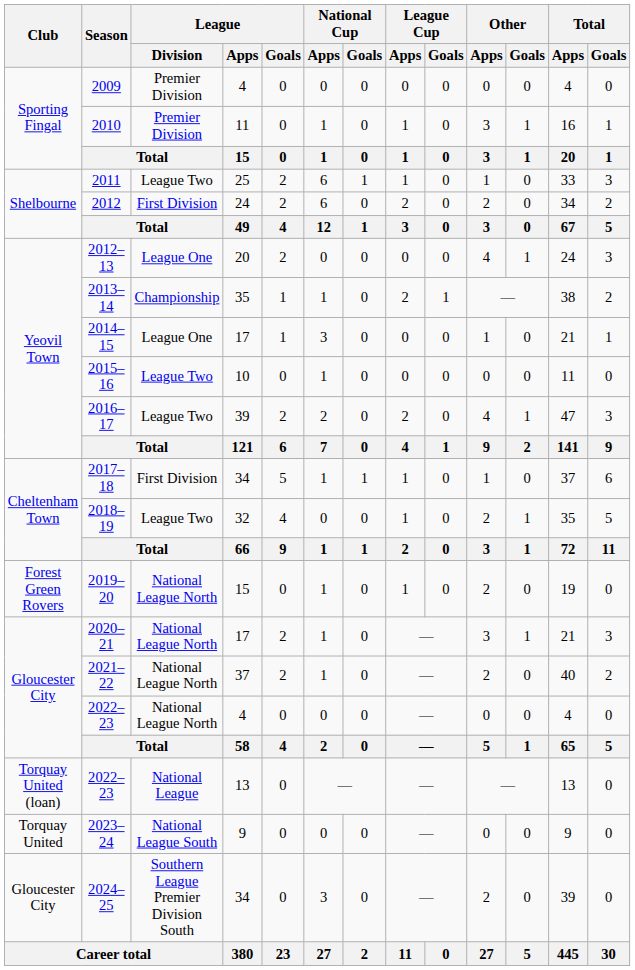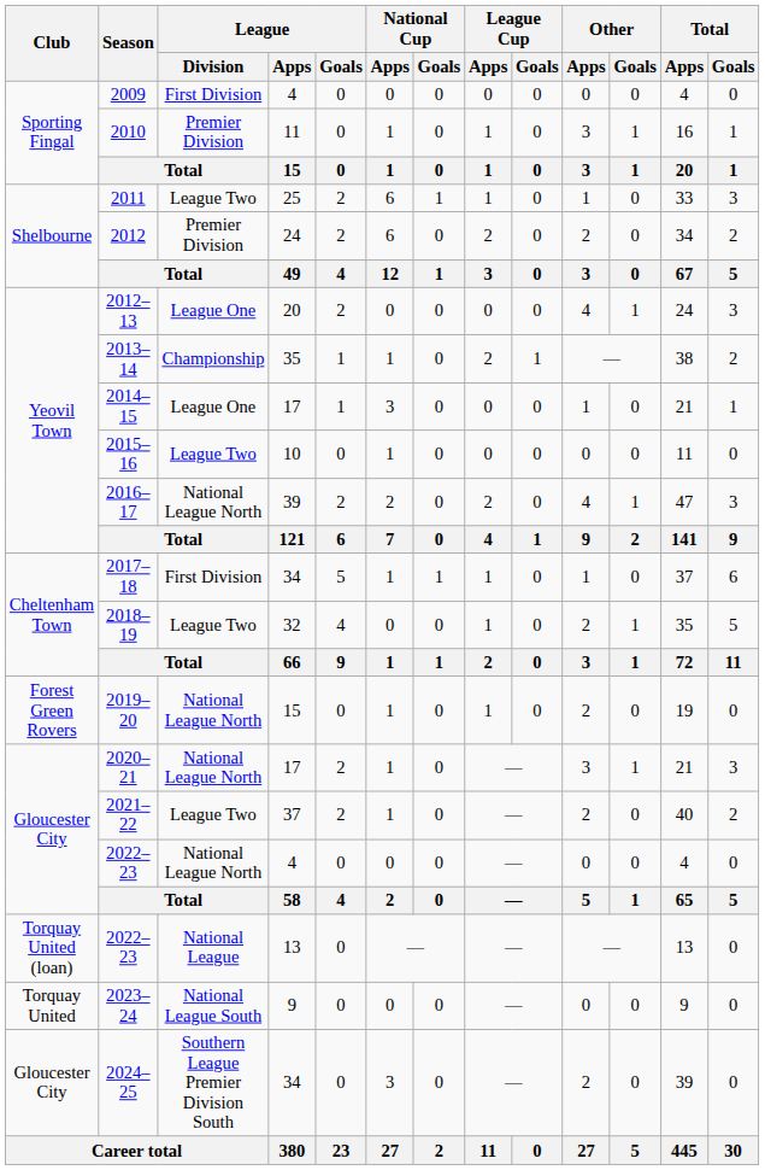 <table class=wikitable style="text-align: center">
 <tr>
 <th rowspan=2>Club</th>
 <th rowspan=2>Season</th>
 <th colspan=3>League</th>
 <th colspan=2>National Cup</th>
 <th colspan=2>League Cup</th>
 <th colspan=2>Other</th>
 <th colspan=2>Total</th>
 </tr>
 <tr>
 <th>Division</th>
 <th>Apps</th>
 <th>Goals</th>
 <th>Apps</th>
 <th>Goals</th>
 <th>Apps</th>
 <th>Goals</th>
 <th>Apps</th>
 <th>Goals</th>
 <th>Apps</th>
 <th>Goals</th>
 </tr>
 <tr>
 <td rowspan=3><a href='#'>Sporting Fingal</a></td>
 <td><a href='#'>2009</a></td>
-<td>Premier Division</td>
+<td><a href='#'>First Division</a></td>
 <td>4</td>
 <td>0</td>
 <td>0</td>
 <td>0</td>
 <td>0</td>
 <td>0</td>
 <td>0</td>
 <td>0</td>
 <td>4</td>
 <td>0</td>
 </tr>
 <tr>
 <td><a href='#'>2010</a></td>
 <td><a href='#'>Premier Division</a></td>
 <td>11</td>
 <td>0</td>
 <td>1</td>
 <td>0</td>
 <td>1</td>
 <td>0</td>
 <td>3</td>
 <td>1</td>
 <td>16</td>
 <td>1</td>
 </tr>
 <tr>
 <th colspan=2>Total</th>
 <th>15</th>
 <th>0</th>
 <th>1</th>
 <th>0</th>
 <th>1</th>
 <th>0</th>
 <th>3</th>
 <th>1</th>
 <th>20</th>
 <th>1</th>
 </tr>
 <tr>
 <td rowspan=3><a href='#'>Shelbourne</a></td>
 <td><a href='#'>2011</a></td>
 <td>League Two</td>
 <td>25</td>
 <td>2</td>
 <td>6</td>
 <td>1</td>
 <td>1</td>
 <td>0</td>
 <td>1</td>
 <td>0</td>
 <td>33</td>
 <td>3</td>
 </tr>
 <tr>
 <td><a href='#'>2012</a></td>
-<td><a href='#'>First Division</a></td>
+<td>Premier Division</td>
 <td>24</td>
 <td>2</td>
 <td>6</td>
 <td>0</td>
 <td>2</td>
 <td>0</td>
 <td>2</td>
 <td>0</td>
 <td>34</td>
 <td>2</td>
 </tr>
 <tr>
 <th colspan=2>Total</th>
 <th>49</th>
 <th>4</th>
 <th>12</th>
 <th>1</th>
 <th>3</th>
 <th>0</th>
 <th>3</th>
 <th>0</th>
 <th>67</th>
 <th>5</th>
 </tr>
 <tr>
 <td rowspan=6><a href='#'>Yeovil Town</a></td>
 <td><a href='#'>2012–13</a></td>
 <td><a href='#'>League One</a></td>
 <td>20</td>
 <td>2</td>
 <td>0</td>
 <td>0</td>
 <td>0</td>
 <td>0</td>
 <td>4</td>
 <td>1</td>
 <td>24</td>
 <td>3</td>
 </tr>
 <tr>
 <td><a href='#'>2013–14</a></td>
 <td><a href='#'>Championship</a></td>
 <td>35</td>
 <td>1</td>
 <td>1</td>
 <td>0</td>
 <td>2</td>
 <td>1</td>
 <td colspan=2>—</td>
 <td>38</td>
 <td>2</td>
 </tr>
 <tr>
 <td><a href='#'>2014–15</a></td>
 <td>League One</td>
 <td>17</td>
 <td>1</td>
 <td>3</td>
 <td>0</td>
 <td>0</td>
 <td>0</td>
 <td>1</td>
 <td>0</td>
 <td>21</td>
 <td>1</td>
 </tr>
 <tr>
 <td><a href='#'>2015–16</a></td>
 <td><a href='#'>League Two</a></td>
 <td>10</td>
 <td>0</td>
 <td>1</td>
 <td>0</td>
 <td>0</td>
 <td>0</td>
 <td>0</td>
 <td>0</td>
 <td>11</td>
 <td>0</td>
 </tr>
 <tr>
 <td><a href='#'>2016–17</a></td>
-<td>League Two</td>
+<td>National League North</td>
 <td>39</td>
 <td>2</td>
 <td>2</td>
 <td>0</td>
 <td>2</td>
 <td>0</td>
 <td>4</td>
 <td>1</td>
 <td>47</td>
 <td>3</td>
 </tr>
 <tr>
 <th colspan=2>Total</th>
 <th>121</th>
 <th>6</th>
 <th>7</th>
 <th>0</th>
 <th>4</th>
 <th>1</th>
 <th>9</th>
 <th>2</th>
 <th>141</th>
 <th>9</th>
 </tr>
 <tr>
 <td rowspan=3><a href='#'>Cheltenham Town</a></td>
 <td><a href='#'>2017–18</a></td>
 <td>First Division</td>
 <td>34</td>
 <td>5</td>
 <td>1</td>
 <td>1</td>
 <td>1</td>
 <td>0</td>
 <td>1</td>
 <td>0</td>
 <td>37</td>
 <td>6</td>
 </tr>
 <tr>
 <td><a href='#'>2018–19</a></td>
 <td>League Two</td>
 <td>32</td>
 <td>4</td>
 <td>0</td>
 <td>0</td>
 <td>1</td>
 <td>0</td>
 <td>2</td>
 <td>1</td>
 <td>35</td>
 <td>5</td>
 </tr>
 <tr>
 <th colspan=2>Total</th>
 <th>66</th>
 <th>9</th>
 <th>1</th>
 <th>1</th>
 <th>2</th>
 <th>0</th>
 <th>3</th>
 <th>1</th>
 <th>72</th>
 <th>11</th>
 </tr>
 <tr>
 <td><a href='#'>Forest Green Rovers</a></td>
 <td><a href='#'>2019–20</a></td>
 <td><a href='#'>National League North</a></td>
 <td>15</td>
 <td>0</td>
 <td>1</td>
 <td>0</td>
 <td>1</td>
 <td>0</td>
 <td>2</td>
 <td>0</td>
 <td>19</td>
 <td>0</td>
 </tr>
 <tr>
 <td rowspan=4><a href='#'>Gloucester City</a></td>
 <td><a href='#'>2020–21</a></td>
 <td><a href='#'>National League North</a></td>
 <td>17</td>
 <td>2</td>
 <td>1</td>
 <td>0</td>
 <td colspan=2>—</td>
 <td>3</td>
 <td>1</td>
 <td>21</td>
 <td>3</td>
 </tr>
 <tr>
 <td><a href='#'>2021–22</a></td>
-<td>National League North</td>
+<td>League Two</td>
 <td>37</td>
 <td>2</td>
 <td>1</td>
 <td>0</td>
 <td colspan=2>—</td>
 <td>2</td>
 <td>0</td>
 <td>40</td>
 <td>2</td>
 </tr>
 <tr>
 <td><a href='#'>2022–23</a></td>
 <td>National League North</td>
 <td>4</td>
 <td>0</td>
 <td>0</td>
 <td>0</td>
 <td colspan=2>—</td>
 <td>0</td>
 <td>0</td>
 <td>4</td>
 <td>0</td>
 </tr>
 <tr>
 <th colspan=2>Total</th>
 <th>58</th>
 <th>4</th>
 <th>2</th>
 <th>0</th>
 <th colspan=2>—</th>
 <th>5</th>
 <th>1</th>
 <th>65</th>
 <th>5</th>
 </tr>
 <tr>
 <td><a href='#'>Torquay United</a> (loan)</td>
 <td><a href='#'>2022–23</a></td>
 <td><a href='#'>National League</a></td>
 <td>13</td>
 <td>0</td>
 <td colspan=2>—</td>
 <td colspan=2>—</td>
 <td colspan=2>—</td>
 <td>13</td>
 <td>0</td>
 </tr>
 <tr>
 <td>Torquay United</td>
 <td><a href='#'>2023–24</a></td>
 <td><a href='#'>National League South</a></td>
 <td>9</td>
 <td>0</td>
 <td>0</td>
 <td>0</td>
 <td colspan=2>—</td>
 <td>0</td>
 <td>0</td>
 <td>9</td>
 <td>0</td>
 </tr>
 <tr>
 <td>Gloucester City</td>
 <td><a href='#'>2024–25</a></td>
 <td><a href='#'>Southern League</a><br>Premier Division South</td>
 <td>34</td>
 <td>0</td>
 <td>3</td>
 <td>0</td>
 <td colspan=2>—</td>
 <td>2</td>
 <td>0</td>
 <td>39</td>
 <td>0</td>
 </tr>
 <tr>
 <th colspan=3>Career total</th>
 <th>380</th>
 <th>23</th>
 <th>27</th>
 <th>2</th>
 <th>11</th>
 <th>0</th>
 <th>27</th>
 <th>5</th>
 <th>445</th>
 <th>30</th>
 </tr>
 </table>
